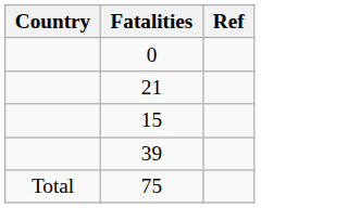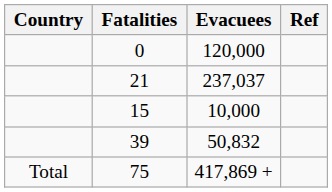 <table class="wikitable" style="text-align:center">
 <tr>
 <th> Country </th>
 <th> Fatalities </th>
+<th> Evacuees </th>
 <th> Ref </th>
 </tr>
 <tr>
 <td></td>
 <td>0</td>
+<td>120,000</td>
 <td></td>
 </tr>
 <tr>
 <td></td>
 <td>21</td>
+<td>237,037</td>
 <td></td>
 </tr>
 <tr>
 <td></td>
 <td>15</td>
+<td>10,000</td>
 <td></td>
 </tr>
 <tr>
 <td></td>
 <td>39</td>
+<td>50,832</td>
 <td></td>
 </tr>
 <tr>
 <td>Total</td>
 <td>75</td>
+<td>417,869 +</td>
 <td></td>
 </tr>
 </table>
